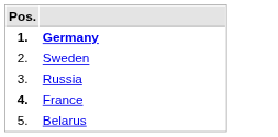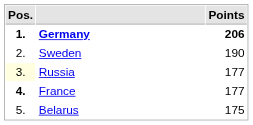 <table cellspacing="1" cellpadding="3" style="border:1px solid #AAAAAA;font-size:90%">
 <tr bgcolor="#E4E4E4">
 <th style="border-bottom:1px solid #AAAAAA" width=10>Pos.</th>
 <th style="border-bottom:1px solid #AAAAAA" width=200></th>
+<th style="border-bottom:1px solid #AAAAAA" width=20>Points</th>
 </tr>
 <tr>
 <td align="center"><strong>1.</strong></td>
 <td> <strong><a href='#'>Germany</a></strong></td>
+<td align="right"><strong>206</strong></td>
 </tr>
 <tr>
 <td align="center">2.</td>
 <td> <a href='#'>Sweden</a></td>
+<td align="right">190</td>
 </tr>
 <tr>
-<td align="center">3.</td>
+<td align="center" style="background: lightyellow;">3.</td>
 <td> <a href='#'>Russia</a></td>
+<td align="right">177</td>
 </tr>
 <tr>
 <td align="center"><strong>4.</strong></td>
 <td> <a href='#'>France</a></td>
+<td align="right">177</td>
 </tr>
 <tr>
 <td align="center">5.</td>
 <td> <a href='#'>Belarus</a></td>
+<td align="right">175</td>
 </tr>
 </table>
